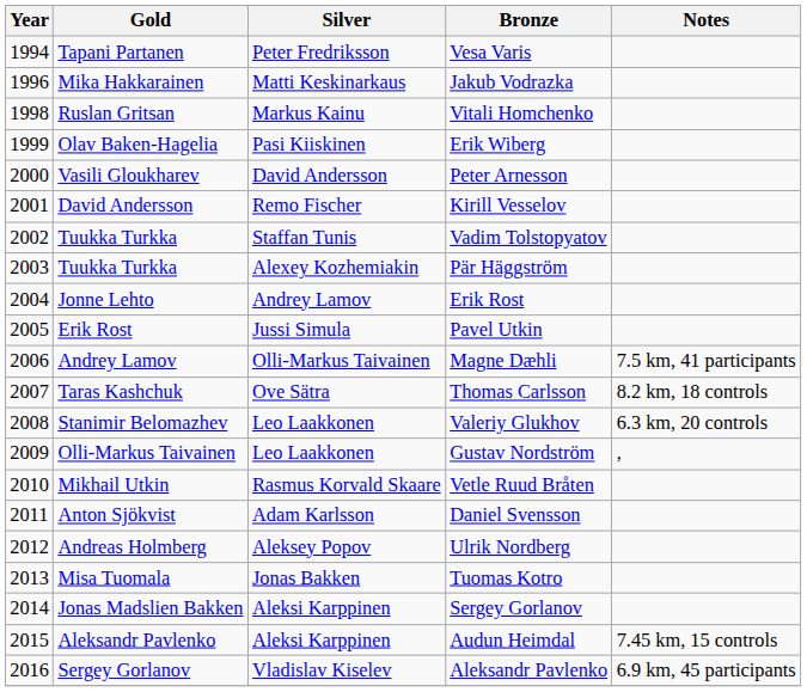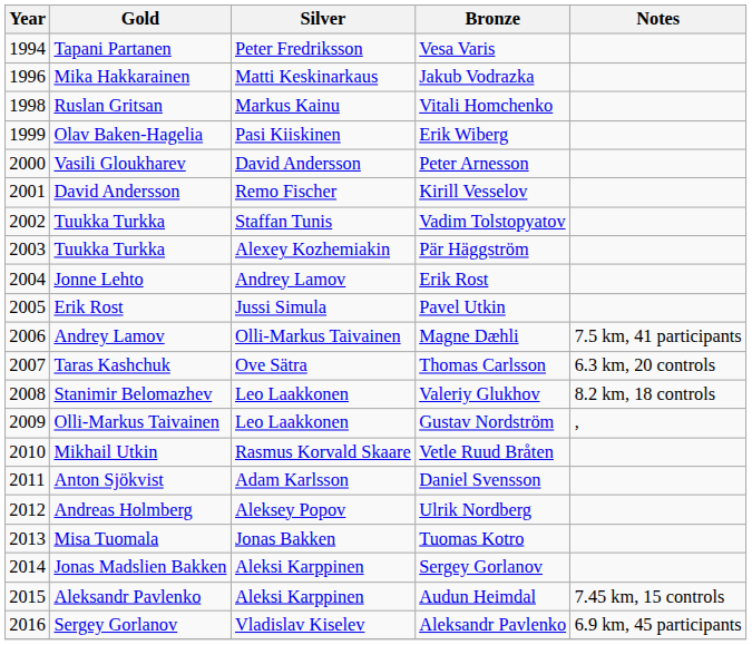 <table class="wikitable">
 <tr>
 <th>Year</th>
 <th>Gold</th>
 <th>Silver</th>
 <th>Bronze</th>
 <th>Notes</th>
 </tr>
 <tr>
 <td>1994</td>
 <td> <a href='#'>Tapani Partanen</a></td>
 <td> <a href='#'>Peter Fredriksson</a></td>
 <td> <a href='#'>Vesa Varis</a></td>
 <td></td>
 </tr>
 <tr>
 <td>1996</td>
 <td> <a href='#'>Mika Hakkarainen</a></td>
 <td> <a href='#'>Matti Keskinarkaus</a></td>
 <td> <a href='#'>Jakub Vodrazka</a></td>
 <td></td>
 </tr>
 <tr>
 <td>1998</td>
 <td> <a href='#'>Ruslan Gritsan</a></td>
 <td> <a href='#'>Markus Kainu</a></td>
 <td> <a href='#'>Vitali Homchenko</a></td>
 <td></td>
 </tr>
 <tr>
 <td>1999</td>
 <td> <a href='#'>Olav Baken-Hagelia</a></td>
 <td> <a href='#'>Pasi Kiiskinen</a></td>
 <td> <a href='#'>Erik Wiberg</a></td>
 <td></td>
 </tr>
 <tr>
 <td>2000</td>
 <td> <a href='#'>Vasili Gloukharev</a></td>
 <td> <a href='#'>David Andersson</a></td>
 <td> <a href='#'>Peter Arnesson</a></td>
 <td></td>
 </tr>
 <tr>
 <td>2001</td>
 <td> <a href='#'>David Andersson</a></td>
 <td> <a href='#'>Remo Fischer</a></td>
 <td> <a href='#'>Kirill Vesselov</a></td>
 <td></td>
 </tr>
 <tr>
 <td>2002</td>
 <td> <a href='#'>Tuukka Turkka</a></td>
 <td> <a href='#'>Staffan Tunis</a></td>
 <td> <a href='#'>Vadim Tolstopyatov</a></td>
 <td></td>
 </tr>
 <tr>
 <td>2003</td>
 <td> <a href='#'>Tuukka Turkka</a></td>
 <td> <a href='#'>Alexey Kozhemiakin</a></td>
 <td> <a href='#'>Pär Häggström</a></td>
 <td></td>
 </tr>
 <tr>
 <td>2004</td>
 <td> <a href='#'>Jonne Lehto</a></td>
 <td> <a href='#'>Andrey Lamov</a></td>
 <td> <a href='#'>Erik Rost</a></td>
 <td></td>
 </tr>
 <tr>
 <td>2005</td>
 <td> <a href='#'>Erik Rost</a></td>
 <td> <a href='#'>Jussi Simula</a></td>
 <td> <a href='#'>Pavel Utkin</a></td>
 <td></td>
 </tr>
 <tr>
 <td>2006</td>
 <td> <a href='#'>Andrey Lamov</a></td>
 <td> <a href='#'>Olli-Markus Taivainen</a></td>
 <td> <a href='#'>Magne Dæhli</a></td>
 <td>7.5 km, 41 participants</td>
 </tr>
 <tr>
 <td>2007</td>
 <td> <a href='#'>Taras Kashchuk</a></td>
 <td> <a href='#'>Ove Sätra</a></td>
 <td> <a href='#'>Thomas Carlsson</a></td>
-<td>8.2 km, 18 controls</td>
+<td>6.3 km, 20 controls</td>
 </tr>
 <tr>
 <td>2008</td>
 <td> <a href='#'>Stanimir Belomazhev</a></td>
 <td> <a href='#'>Leo Laakkonen</a></td>
 <td> <a href='#'>Valeriy Glukhov</a></td>
-<td>6.3 km, 20 controls</td>
+<td>8.2 km, 18 controls</td>
 </tr>
 <tr>
 <td>2009</td>
 <td> <a href='#'>Olli-Markus Taivainen</a></td>
 <td> <a href='#'>Leo Laakkonen</a></td>
 <td> <a href='#'>Gustav Nordström</a></td>
 <td>, </td>
 </tr>
 <tr>
 <td>2010</td>
 <td> <a href='#'>Mikhail Utkin</a></td>
 <td> <a href='#'>Rasmus Korvald Skaare</a></td>
 <td> <a href='#'>Vetle Ruud Bråten</a></td>
 <td></td>
 </tr>
 <tr>
 <td>2011</td>
 <td> <a href='#'>Anton Sjökvist</a></td>
 <td> <a href='#'>Adam Karlsson</a></td>
 <td> <a href='#'>Daniel Svensson</a></td>
 <td></td>
 </tr>
 <tr>
 <td>2012</td>
 <td> <a href='#'>Andreas Holmberg</a></td>
 <td> <a href='#'>Aleksey Popov</a></td>
 <td> <a href='#'>Ulrik Nordberg</a></td>
 <td></td>
 </tr>
 <tr>
 <td>2013</td>
 <td> <a href='#'>Misa Tuomala</a></td>
 <td> <a href='#'>Jonas Bakken</a></td>
 <td> <a href='#'>Tuomas Kotro</a></td>
 <td></td>
 </tr>
 <tr>
 <td>2014</td>
 <td> <a href='#'>Jonas Madslien Bakken</a></td>
 <td> <a href='#'>Aleksi Karppinen</a></td>
 <td> <a href='#'>Sergey Gorlanov</a></td>
 <td></td>
 </tr>
 <tr>
 <td>2015</td>
 <td> <a href='#'>Aleksandr Pavlenko</a></td>
 <td> <a href='#'>Aleksi Karppinen</a></td>
 <td> <a href='#'>Audun Heimdal</a></td>
 <td>7.45 km, 15 controls</td>
 </tr>
 <tr>
 <td>2016</td>
 <td> <a href='#'>Sergey Gorlanov</a></td>
 <td> <a href='#'>Vladislav Kiselev</a></td>
 <td> <a href='#'>Aleksandr Pavlenko</a></td>
 <td>6.9 km, 45 participants</td>
 </tr>
 <tr>
 </tr>
 </table>
